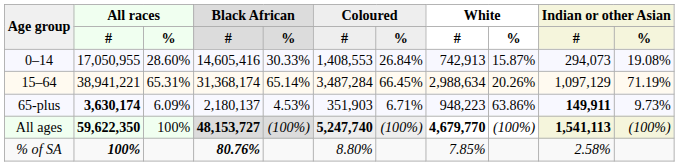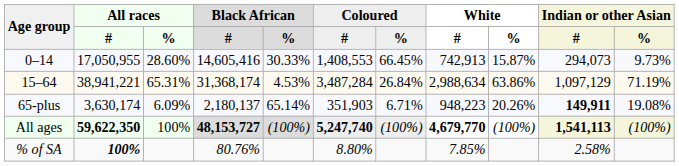 <table class="wikitable" style="text-align:right">
 <tr>
 <th rowspan=2 style="background:#f0f0f0;">Age group</th>
 <th colspan=2 style="background:honeydew;">All races</th>
 <th colspan=2 style="background:gainsboro;">Black African</th>
 <th colspan=2 style="background:#eee;">Coloured</th>
 <th colspan=2 style="background:white;">White</th>
 <th colspan=2 style="background:beige;">Indian or other Asian</th>
 </tr>
 <tr>
 <th style="background:honeydew;">#</th>
 <th style="background:honeydew;">%</th>
 <th style="background:gainsboro;">#</th>
 <th style="background:gainsboro;">%</th>
 <th style="background:#eee;">#</th>
 <th style="background:#eee;">%</th>
 <th style="background:white;">#</th>
 <th style="background:white;">%</th>
 <th style="background:beige;">#</th>
 <th style="background:beige;">%</th>
 </tr>
 <tr style="background:ghostwhite">
 <td style="text-align:center">0–14</td>
 <td>17,050,955</td>
 <td>28.60%</td>
 <td>14,605,416</td>
 <td>30.33%</td>
 <td>1,408,553</td>
-<td>26.84%</td>
+<td>66.45%</td>
 <td>742,913</td>
 <td>15.87%</td>
 <td>294,073</td>
-<td>19.08%</td>
+<td>9.73%</td>
 </tr>
 <tr style="background:FloralWhite">
 <td style="text-align:center">15–64</td>
 <td>38,941,221</td>
 <td>65.31%</td>
 <td>31,368,174</td>
-<td>65.14%</td>
+<td>4.53%</td>
 <td>3,487,284</td>
-<td>66.45%</td>
+<td>26.84%</td>
 <td>2,988,634</td>
-<td>20.26%</td>
+<td>63.86%</td>
 <td>1,097,129</td>
 <td>71.19%</td>
 </tr>
 <tr style="background:ghostwhite">
 <td style="text-align:center">65-plus</td>
-<td><strong>3,630,174</strong></td>
+<td>3,630,174</td>
 <td>6.09%</td>
 <td>2,180,137</td>
-<td>4.53%</td>
+<td>65.14%</td>
 <td>351,903</td>
 <td>6.71%</td>
 <td>948,223</td>
-<td>63.86%</td>
+<td>20.26%</td>
 <td><strong>149,911</strong></td>
-<td>9.73%</td>
+<td>19.08%</td>
 </tr>
 <tr style="background:honeydew">
 <td style="text-align:center">All ages</td>
 <td><strong>59,622,350</strong></td>
 <td>100%</td>
 <td style="background:gainsboro;"><strong>48,153,727</strong></td>
 <td style="background:gainsboro;"><em>(100%)</em></td>
 <td style="background:#eee;"><strong>5,247,740</strong></td>
 <td style="background:#eee;"><em>(100%)</em></td>
 <td style="background:white;"><strong>4,679,770</strong></td>
 <td style="background:white;"><em>(100%)</em></td>
 <td style="background:beige;"><strong>1,541,113</strong></td>
 <td style="background:beige;"><em>(100%)</em></td>
 </tr>
 <tr>
 <td style="text-align:center"><em>% of SA</em></td>
 <td><strong><em>100%</em></strong></td>
 <td></td>
-<td><strong><em>80.76%</em></strong></td>
+<td><em>80.76%</em></td>
 <td></td>
 <td><em>8.80%</em></td>
 <td></td>
 <td><em>7.85%</em></td>
 <td></td>
 <td><em>2.58%</em></td>
 <td></td>
 </tr>
 </table>
